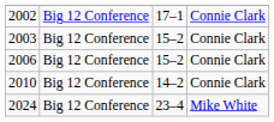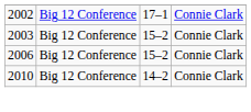 <table class="wikitable">
 <tr>
 </tr>
 <tr>
 <td>2002</td>
 <td><a href='#'>Big 12 Conference</a></td>
 <td>17–1</td>
 <td><a href='#'>Connie Clark</a></td>
 </tr>
 <tr>
 <td>2003</td>
 <td>Big 12 Conference</td>
 <td>15–2</td>
 <td>Connie Clark</td>
 </tr>
 <tr>
 <td>2006</td>
 <td>Big 12 Conference</td>
 <td>15–2</td>
 <td>Connie Clark</td>
 </tr>
 <tr>
 <td>2010</td>
 <td>Big 12 Conference</td>
 <td>14–2</td>
 <td>Connie Clark</td>
 </tr>
-<tr>
-<td>2024</td>
-<td>Big 12 Conference</td>
-<td>23–4</td>
-<td><a href='#'> Mike White</a></td>
-</tr>
 </table>
